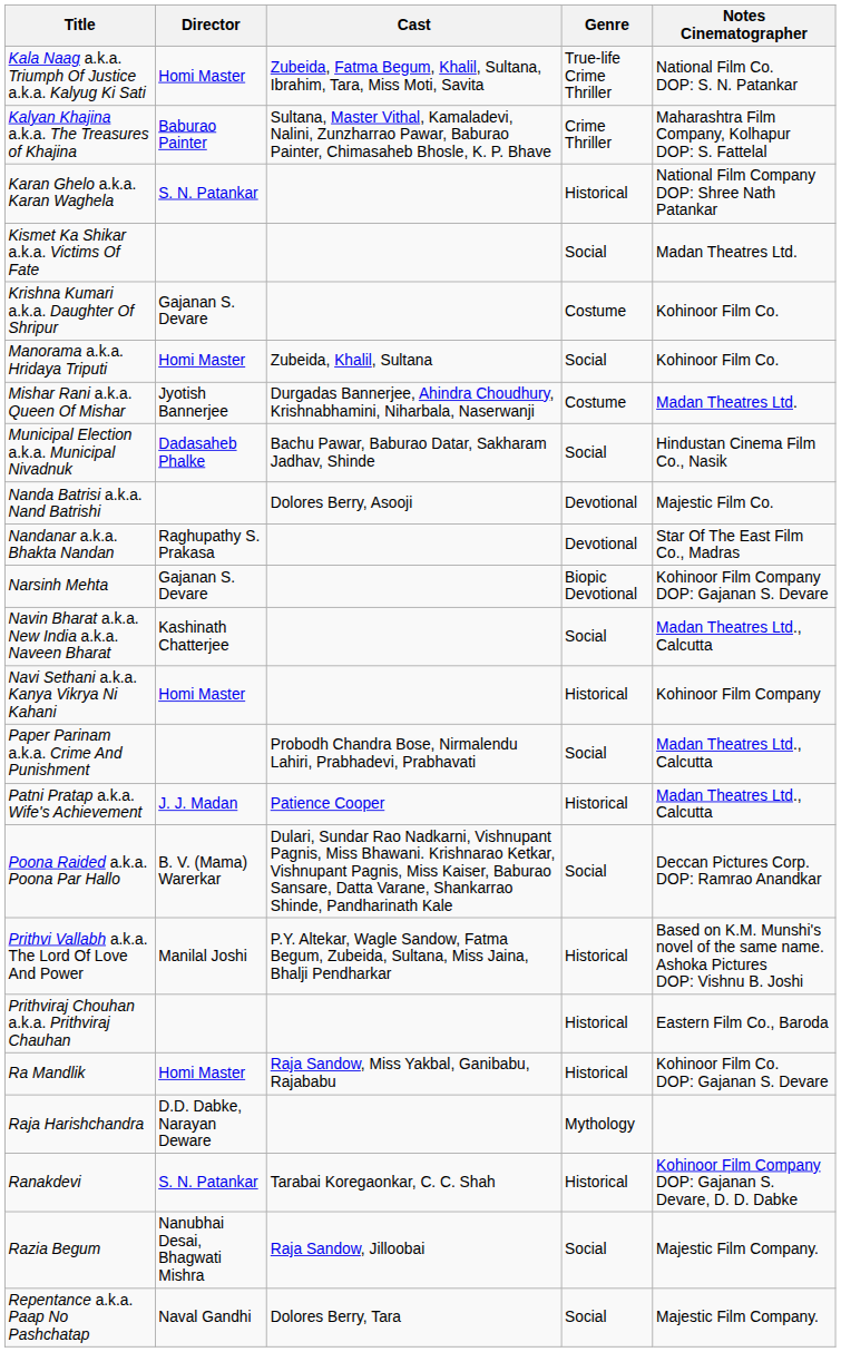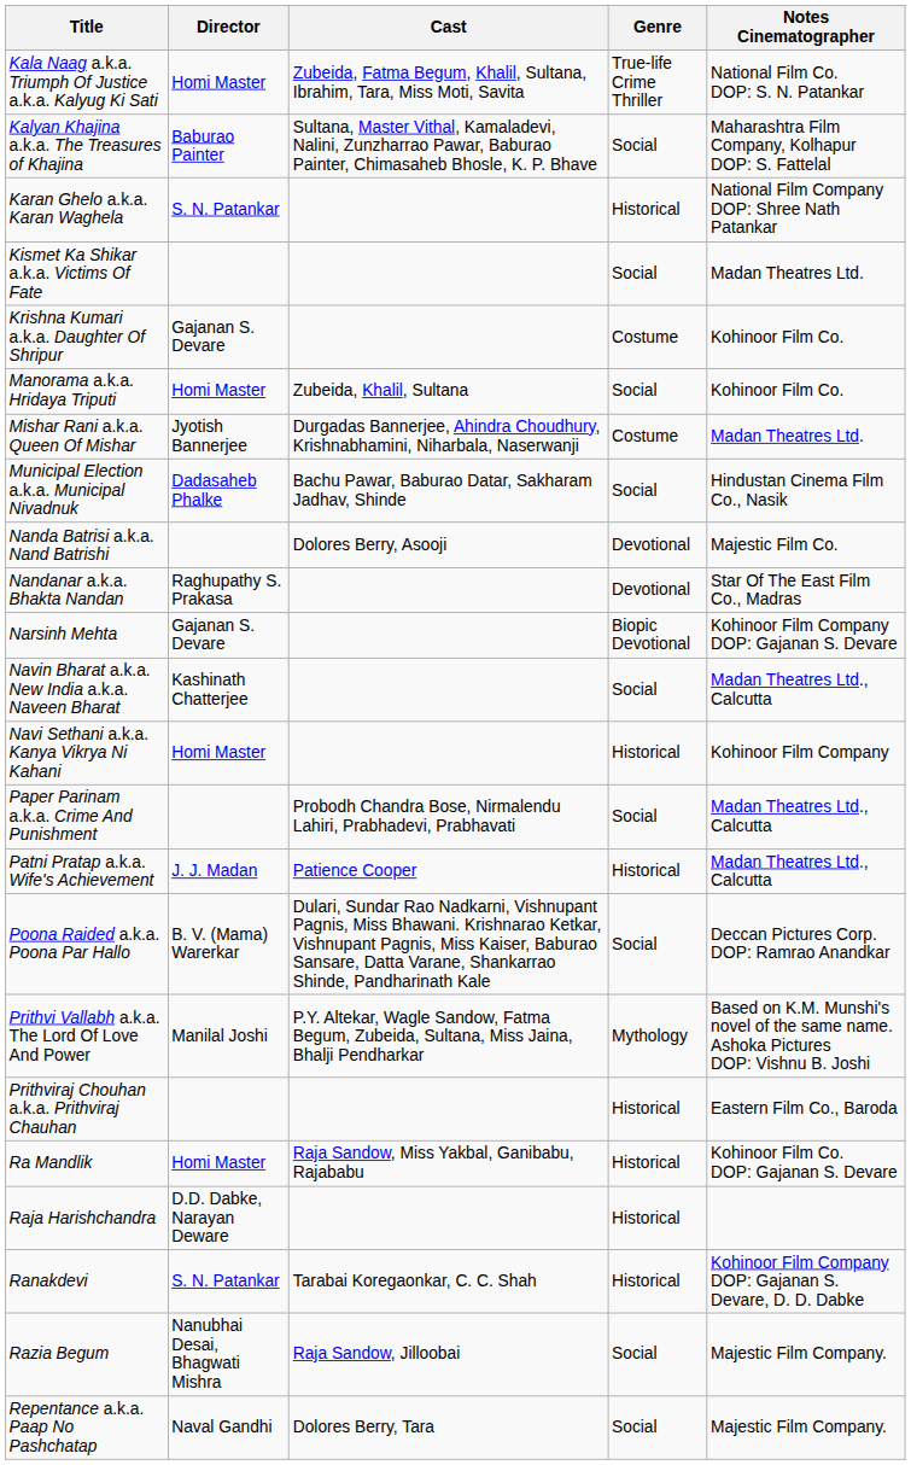 <table class="wikitable">
 <tr>
 <th>Title</th>
 <th>Director</th>
 <th>Cast</th>
 <th>Genre</th>
 <th>Notes<br>Cinematographer</th>
 </tr>
 <tr>
 <td><em><a href='#'>Kala Naag</a></em> a.k.a. <em>Triumph Of Justice</em> a.k.a. <em>Kalyug Ki Sati</em></td>
 <td><a href='#'>Homi Master</a></td>
 <td><a href='#'>Zubeida</a>, <a href='#'>Fatma Begum</a>, <a href='#'>Khalil</a>, Sultana, Ibrahim, Tara, Miss Moti, Savita</td>
 <td>True-life Crime Thriller</td>
 <td>National Film Co.<br>DOP: S. N. Patankar</td>
 </tr>
 <tr>
 <td><em><a href='#'>Kalyan Khajina</a></em> a.k.a. <em>The Treasures of Khajina</em></td>
 <td><a href='#'>Baburao Painter</a></td>
 <td>Sultana, <a href='#'>Master Vithal</a>, Kamaladevi, Nalini, Zunzharrao Pawar, Baburao Painter, Chimasaheb Bhosle, K. P. Bhave</td>
-<td>Crime Thriller</td>
+<td>Social</td>
 <td>Maharashtra Film Company, Kolhapur<br>DOP: S. Fattelal</td>
 </tr>
 <tr>
 <td><em>Karan Ghelo</em> a.k.a. <em>Karan Waghela</em></td>
 <td><a href='#'>S. N. Patankar</a></td>
 <td></td>
 <td>Historical</td>
 <td>National Film Company<br>DOP: Shree Nath Patankar</td>
 </tr>
 <tr>
 <td><em>Kismet Ka Shikar</em> a.k.a. <em>Victims Of Fate</em></td>
 <td></td>
 <td></td>
 <td>Social</td>
 <td>Madan Theatres Ltd.</td>
 </tr>
 <tr>
 <td><em>Krishna Kumari</em> a.k.a. <em>Daughter Of Shripur</em></td>
 <td>Gajanan S. Devare</td>
 <td></td>
 <td>Costume</td>
 <td>Kohinoor Film Co.</td>
 </tr>
 <tr>
 <td><em>Manorama</em> a.k.a. <em>Hridaya Triputi</em></td>
 <td><a href='#'>Homi Master</a></td>
 <td>Zubeida, <a href='#'>Khalil</a>, Sultana</td>
 <td>Social</td>
 <td>Kohinoor Film Co.</td>
 </tr>
 <tr>
 <td><em>Mishar Rani</em> a.k.a. <em>Queen Of Mishar</em></td>
 <td>Jyotish Bannerjee</td>
 <td>Durgadas Bannerjee, <a href='#'>Ahindra Choudhury</a>, Krishnabhamini, Niharbala, Naserwanji</td>
 <td>Costume</td>
 <td><a href='#'>Madan Theatres Ltd</a>.</td>
 </tr>
 <tr>
 <td><em>Municipal Election</em> a.k.a. <em>Municipal Nivadnuk</em></td>
 <td><a href='#'>Dadasaheb Phalke</a></td>
 <td>Bachu Pawar, Baburao Datar, Sakharam Jadhav, Shinde</td>
 <td>Social</td>
 <td>Hindustan Cinema Film Co., Nasik</td>
 </tr>
 <tr>
 <td><em>Nanda Batrisi</em> a.k.a. <em>Nand Batrishi</em></td>
 <td></td>
 <td>Dolores Berry, Asooji</td>
 <td>Devotional</td>
 <td>Majestic Film Co.</td>
 </tr>
 <tr>
 <td><em>Nandanar</em> a.k.a. <em>Bhakta Nandan</em></td>
 <td>Raghupathy S. Prakasa</td>
 <td></td>
 <td>Devotional</td>
 <td>Star Of The East Film Co., Madras</td>
 </tr>
 <tr>
 <td><em>Narsinh Mehta</em></td>
 <td>Gajanan S. Devare</td>
 <td></td>
 <td>Biopic Devotional</td>
 <td>Kohinoor Film Company<br>DOP: Gajanan S. Devare</td>
 </tr>
 <tr>
 <td><em>Navin Bharat</em> a.k.a. <em>New India</em> a.k.a. <em>Naveen Bharat</em></td>
 <td>Kashinath Chatterjee</td>
 <td></td>
 <td>Social</td>
 <td><a href='#'>Madan Theatres Ltd</a>., Calcutta</td>
 </tr>
 <tr>
 <td><em>Navi Sethani</em> a.k.a. <em>Kanya Vikrya Ni Kahani</em></td>
 <td><a href='#'>Homi Master</a></td>
 <td></td>
 <td>Historical</td>
 <td>Kohinoor Film Company</td>
 </tr>
 <tr>
 <td><em>Paper Parinam</em> a.k.a. <em>Crime And Punishment</em></td>
 <td></td>
 <td>Probodh Chandra Bose, Nirmalendu Lahiri, Prabhadevi, Prabhavati</td>
 <td>Social</td>
 <td><a href='#'>Madan Theatres Ltd</a>., Calcutta</td>
 </tr>
 <tr>
 <td><em>Patni Pratap</em> a.k.a. <em>Wife's Achievement</em></td>
 <td><a href='#'>J. J. Madan</a></td>
 <td><a href='#'>Patience Cooper</a></td>
 <td>Historical</td>
 <td><a href='#'>Madan Theatres Ltd</a>., Calcutta</td>
 </tr>
 <tr>
 <td><em><a href='#'>Poona Raided</a></em> a.k.a. <em>Poona Par Hallo</em></td>
 <td>B. V. (Mama) Warerkar</td>
 <td>Dulari, Sundar Rao Nadkarni, Vishnupant Pagnis, Miss Bhawani. Krishnarao Ketkar, Vishnupant Pagnis, Miss Kaiser, Baburao Sansare, Datta Varane, Shankarrao Shinde, Pandharinath Kale</td>
 <td>Social</td>
 <td>Deccan Pictures Corp.<br>DOP: Ramrao Anandkar</td>
 </tr>
 <tr>
 <td><em><a href='#'>Prithvi Vallabh</a></em> a.k.a. The Lord Of Love And Power</td>
 <td>Manilal Joshi</td>
 <td>P.Y. Altekar, Wagle Sandow, Fatma Begum, Zubeida, Sultana, Miss Jaina, Bhalji Pendharkar</td>
-<td>Historical</td>
+<td>Mythology</td>
 <td>Based on K.M. Munshi's novel of the same name. Ashoka Pictures<br>DOP: Vishnu B. Joshi</td>
 </tr>
 <tr>
 <td><em>Prithviraj Chouhan</em> a.k.a. <em>Prithviraj Chauhan</em></td>
 <td></td>
 <td></td>
 <td>Historical</td>
 <td>Eastern Film Co., Baroda</td>
 </tr>
 <tr>
 <td><em>Ra Mandlik</em></td>
 <td><a href='#'>Homi Master</a></td>
 <td><a href='#'>Raja Sandow</a>, Miss Yakbal, Ganibabu, Rajababu</td>
 <td>Historical</td>
 <td>Kohinoor Film Co.<br>DOP: Gajanan S. Devare</td>
 </tr>
 <tr>
 <td><em>Raja Harishchandra</em></td>
 <td>D.D. Dabke, Narayan Deware</td>
 <td></td>
-<td>Mythology</td>
+<td>Historical</td>
 <td></td>
 </tr>
 <tr>
 <td><em>Ranakdevi</em></td>
 <td><a href='#'>S. N. Patankar</a></td>
 <td>Tarabai Koregaonkar, C. C. Shah</td>
 <td>Historical</td>
 <td><a href='#'>Kohinoor Film Company</a><br>DOP: Gajanan S. Devare, D. D. Dabke</td>
 </tr>
 <tr>
 <td><em>Razia Begum</em></td>
 <td>Nanubhai Desai, Bhagwati Mishra</td>
 <td><a href='#'>Raja Sandow</a>, Jilloobai</td>
 <td>Social</td>
 <td>Majestic Film Company.</td>
 </tr>
 <tr>
 <td><em>Repentance</em> a.k.a. <em>Paap No Pashchatap</em></td>
 <td>Naval Gandhi</td>
 <td>Dolores Berry, Tara</td>
 <td>Social</td>
 <td>Majestic Film Company.</td>
 </tr>
 </table>
